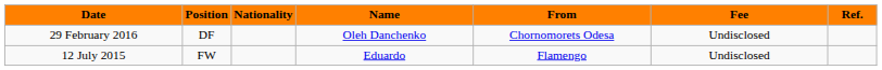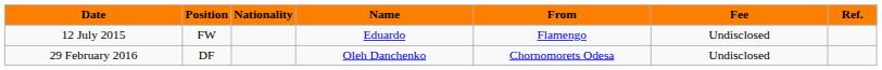 <table class="wikitable" style="text-align:center; font-size:90%; ">
 <tr>
 <th style="background:#FF8000; color:black; width:200px;">Date</th>
 <th style="background:#FF8000; color:black; width:50px;">Position</th>
 <th style="background:#FF8000; color:black; width:50px;">Nationality</th>
 <th style="background:#FF8000; color:black; width:200px;">Name</th>
 <th style="background:#FF8000; color:black; width:200px;">From</th>
 <th style="background:#FF8000; color:black; width:200px;">Fee</th>
 <th style="background:#FF8000; color:black; width:50px;">Ref.</th>
 </tr>
 <tr>
+<td>12 July 2015</td>
+<td>FW</td>
+<td></td>
+<td><a href='#'>Eduardo</a></td>
+<td><a href='#'>Flamengo</a></td>
+<td>Undisclosed</td>
+<td></td>
+</tr>
+<tr>
 <td>29 February 2016</td>
 <td>DF</td>
 <td></td>
 <td><a href='#'>Oleh Danchenko</a></td>
 <td><a href='#'>Chornomorets Odesa</a></td>
 <td>Undisclosed</td>
 <td></td>
 </tr>
-<tr>
-<td>12 July 2015</td>
-<td>FW</td>
-<td></td>
-<td><a href='#'>Eduardo</a></td>
-<td><a href='#'>Flamengo</a></td>
-<td>Undisclosed</td>
-<td></td>
-</tr>
 </table>
